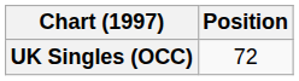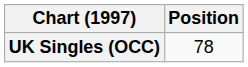 <table class="wikitable plainrowheaders" style="text-align:center">
 <tr>
 <th scope="col">Chart (1997)</th>
 <th scope="col">Position</th>
 </tr>
 <tr>
 <th scope="row">UK Singles (OCC)</th>
-<td>72</td>
+<td>78</td>
 </tr>
 </table>
